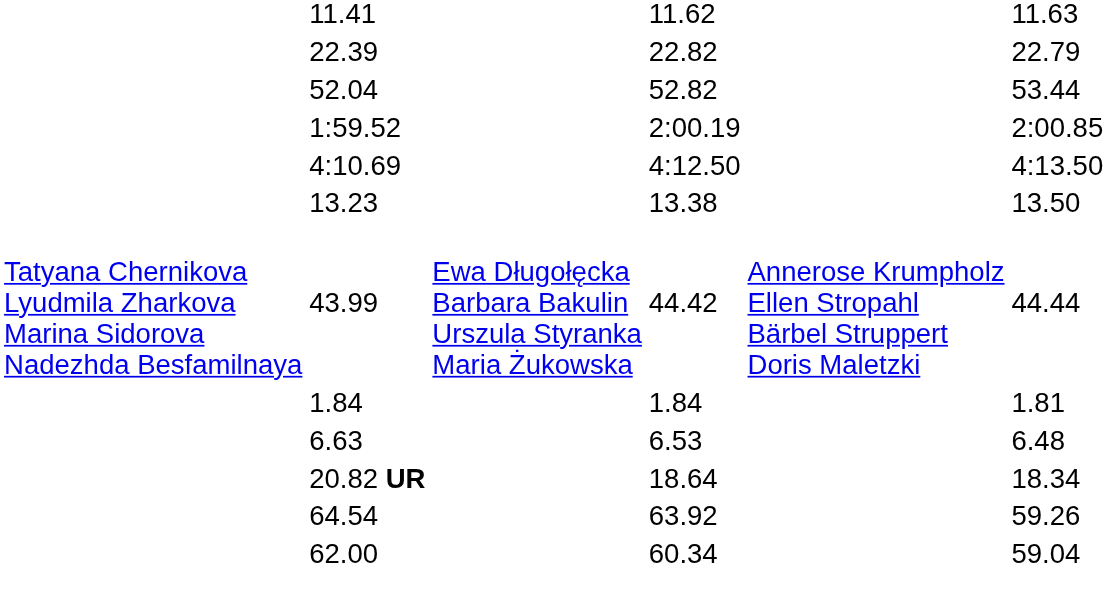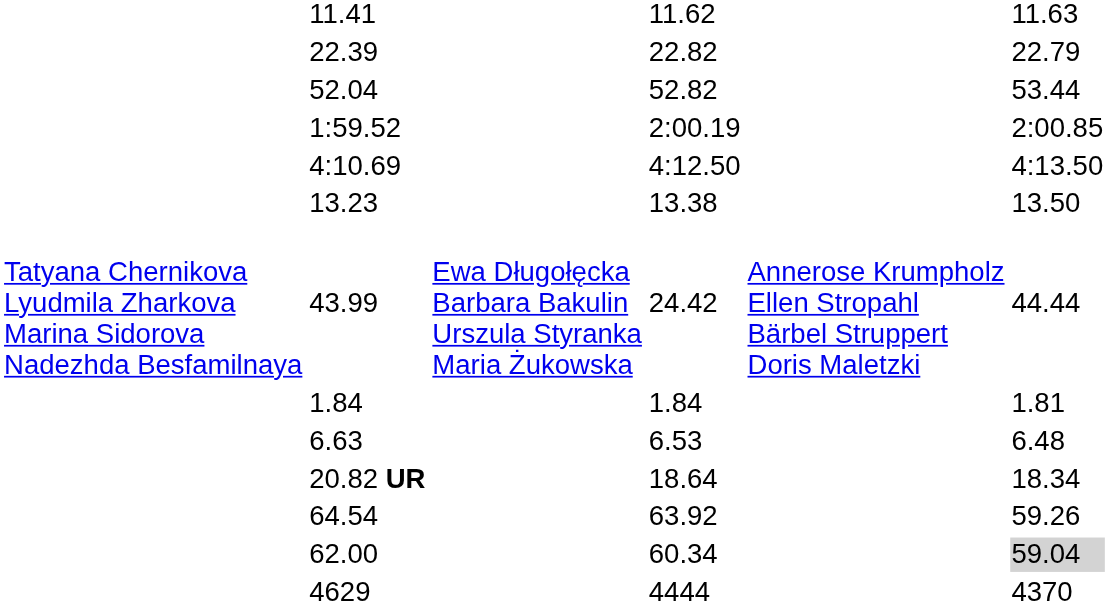 <table>
 <tr>
 <td></td>
 <td></td>
 <td>11.41</td>
 <td></td>
 <td>11.62</td>
 <td></td>
 <td>11.63</td>
 </tr>
 <tr>
 <td></td>
 <td></td>
 <td>22.39</td>
 <td></td>
 <td>22.82</td>
 <td></td>
 <td>22.79</td>
 </tr>
 <tr>
 <td></td>
 <td></td>
 <td>52.04</td>
 <td></td>
 <td>52.82</td>
 <td></td>
 <td>53.44</td>
 </tr>
 <tr>
 <td></td>
 <td></td>
 <td>1:59.52</td>
 <td></td>
 <td>2:00.19</td>
 <td></td>
 <td>2:00.85</td>
 </tr>
 <tr>
 <td></td>
 <td></td>
 <td>4:10.69</td>
 <td></td>
 <td>4:12.50</td>
 <td></td>
 <td>4:13.50</td>
 </tr>
 <tr>
 <td></td>
 <td></td>
 <td>13.23</td>
 <td></td>
 <td>13.38</td>
 <td></td>
 <td>13.50</td>
 </tr>
 <tr>
 <td></td>
 <td><br><a href='#'>Tatyana Chernikova</a><br><a href='#'>Lyudmila Zharkova</a><br><a href='#'>Marina Sidorova</a><br><a href='#'>Nadezhda Besfamilnaya</a></td>
 <td>43.99</td>
 <td><br><a href='#'>Ewa Długołęcka</a><br><a href='#'>Barbara Bakulin</a><br><a href='#'>Urszula Styranka</a><br><a href='#'>Maria Żukowska</a></td>
-<td>44.42</td>
+<td>24.42</td>
 <td><br><a href='#'>Annerose Krumpholz</a><br><a href='#'>Ellen Stropahl</a><br><a href='#'>Bärbel Struppert</a><br><a href='#'>Doris Maletzki</a></td>
 <td>44.44</td>
 </tr>
 <tr>
 <td></td>
 <td></td>
 <td>1.84</td>
 <td></td>
 <td>1.84</td>
 <td><br></td>
 <td>1.81</td>
 </tr>
 <tr>
 <td></td>
 <td></td>
 <td>6.63</td>
 <td></td>
 <td>6.53</td>
 <td></td>
 <td>6.48</td>
 </tr>
 <tr>
 <td></td>
 <td></td>
 <td>20.82 <strong>UR</strong></td>
 <td></td>
 <td>18.64</td>
 <td></td>
 <td>18.34</td>
 </tr>
 <tr>
 <td></td>
 <td></td>
 <td>64.54</td>
 <td></td>
 <td>63.92</td>
 <td></td>
 <td>59.26</td>
 </tr>
 <tr>
 <td></td>
 <td></td>
 <td>62.00</td>
 <td></td>
 <td>60.34</td>
 <td></td>
-<td>59.04</td>
+<td style="background: lightgrey;">59.04</td>
+</tr>
+<tr>
+<td></td>
+<td></td>
+<td>4629</td>
+<td></td>
+<td>4444</td>
+<td></td>
+<td>4370</td>
 </tr>
 </table>
